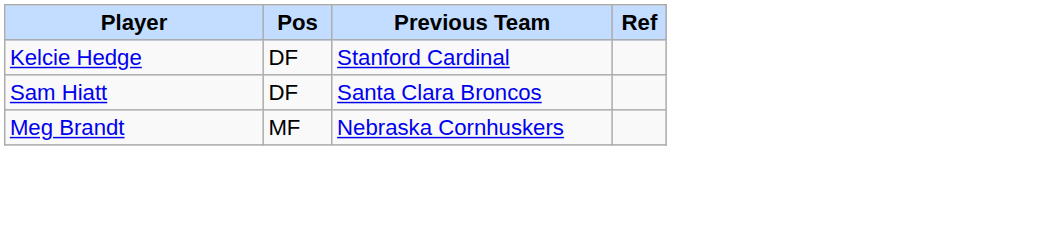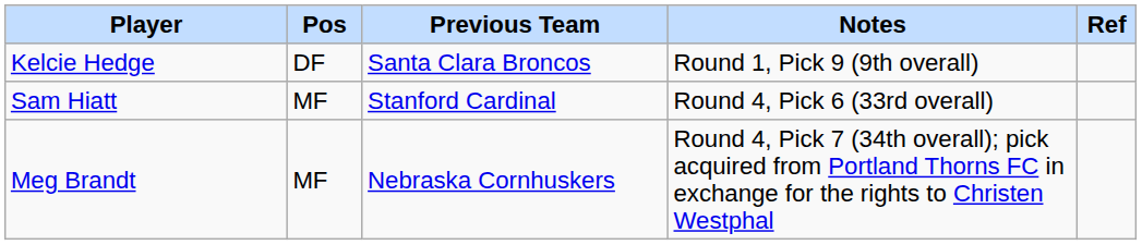 <table class="wikitable" style="text-align:left; font-size:95%;">
 <tr>
 <th style="background:#c2ddff; width:170px;">Player</th>
 <th style="background:#c2ddff; width:40px;">Pos</th>
 <th style="background:#c2ddff; width:185px;">Previous Team</th>
+<th style="background:#c2ddff; width:250px;">Notes</th>
 <th style="background:#c2ddff; width:30px;">Ref</th>
 </tr>
 <tr>
 <td> <a href='#'>Kelcie Hedge</a></td>
 <td>DF</td>
-<td> <a href='#'>Stanford Cardinal</a></td>
+<td> <a href='#'>Santa Clara Broncos</a></td>
+<td>Round 1, Pick 9 (9th overall)</td>
 <td></td>
 </tr>
 <tr>
 <td> <a href='#'>Sam Hiatt</a></td>
-<td>DF</td>
-<td> <a href='#'>Santa Clara Broncos</a></td>
+<td>MF</td>
+<td> <a href='#'>Stanford Cardinal</a></td>
+<td>Round 4, Pick 6 (33rd overall)</td>
 <td></td>
 </tr>
 <tr>
 <td> <a href='#'>Meg Brandt</a></td>
 <td>MF</td>
 <td> <a href='#'>Nebraska Cornhuskers</a></td>
+<td>Round 4, Pick 7 (34th overall); pick acquired from <a href='#'>Portland Thorns FC</a> in exchange for the rights to <a href='#'>Christen Westphal</a></td>
 <td></td>
 </tr>
 </table>
